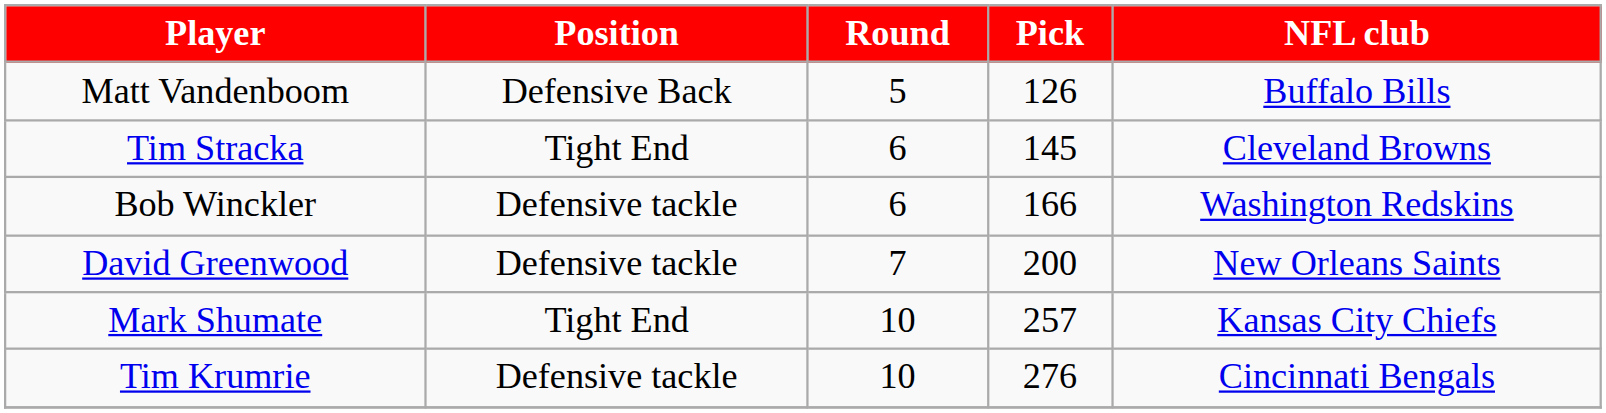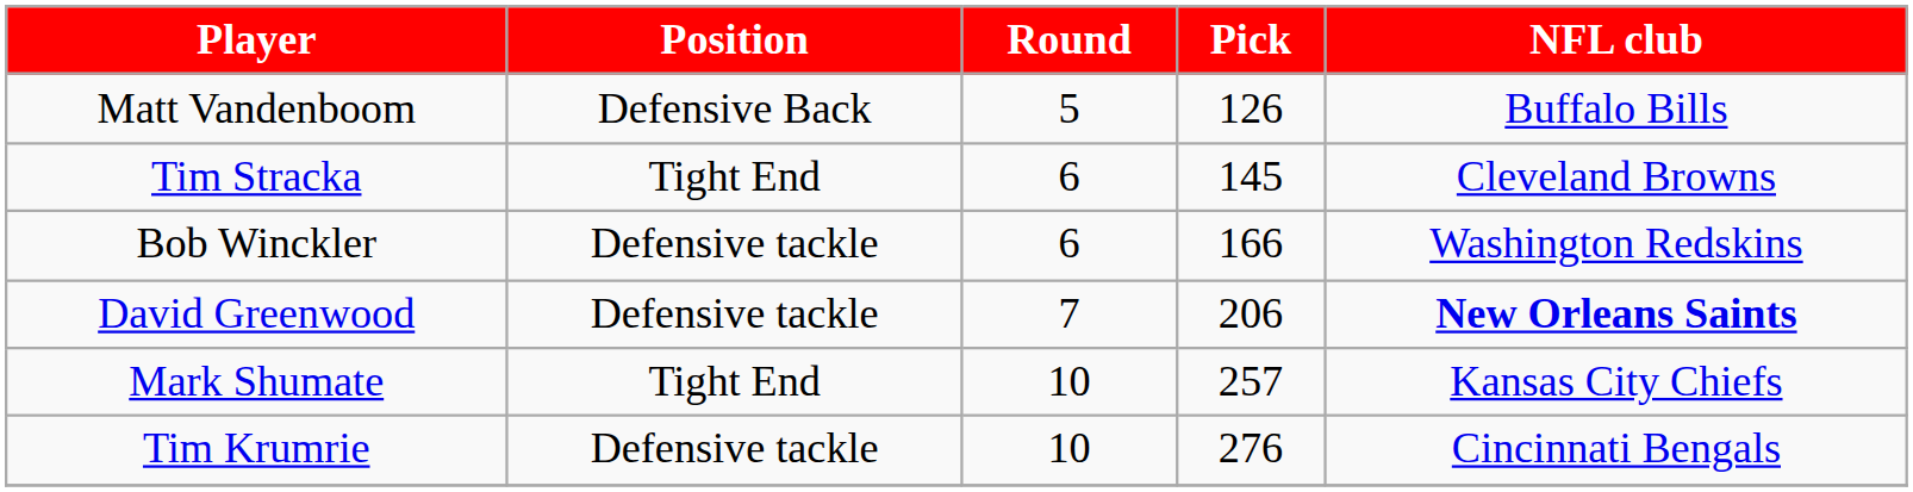 <table class="wikitable" width="80%">
 <tr align="center"  style="background:red;color:#FFFFFF;">
 <td><strong>Player</strong></td>
 <td><strong>Position</strong></td>
 <td><strong>Round</strong></td>
 <td><strong>Pick</strong></td>
 <td><strong>NFL club</strong></td>
 </tr>
 <tr align="center" bgcolor="">
 <td>Matt Vandenboom</td>
 <td>Defensive Back</td>
 <td>5</td>
 <td>126</td>
 <td><a href='#'>Buffalo Bills</a></td>
 </tr>
 <tr align="center" bgcolor="">
 <td><a href='#'>Tim Stracka</a></td>
 <td>Tight End</td>
 <td>6</td>
 <td>145</td>
 <td><a href='#'>Cleveland Browns</a></td>
 </tr>
 <tr align="center" bgcolor="">
 <td>Bob Winckler</td>
 <td>Defensive tackle</td>
 <td>6</td>
 <td>166</td>
 <td><a href='#'>Washington Redskins</a></td>
 </tr>
 <tr align="center" bgcolor="">
 <td><a href='#'>David Greenwood</a></td>
 <td>Defensive tackle</td>
 <td>7</td>
-<td>200</td>
-<td><a href='#'>New Orleans Saints</a></td>
+<td>206</td>
+<td><strong><a href='#'>New Orleans Saints</a></strong></td>
 </tr>
 <tr align="center" bgcolor="">
 <td><a href='#'>Mark Shumate</a></td>
 <td>Tight End</td>
 <td>10</td>
 <td>257</td>
 <td><a href='#'>Kansas City Chiefs</a></td>
 </tr>
 <tr align="center" bgcolor="">
 <td><a href='#'>Tim Krumrie</a></td>
 <td>Defensive tackle</td>
 <td>10</td>
 <td>276</td>
 <td><a href='#'>Cincinnati Bengals</a></td>
 </tr>
 <tr align="center" bgcolor="">
 </tr>
 </table>
